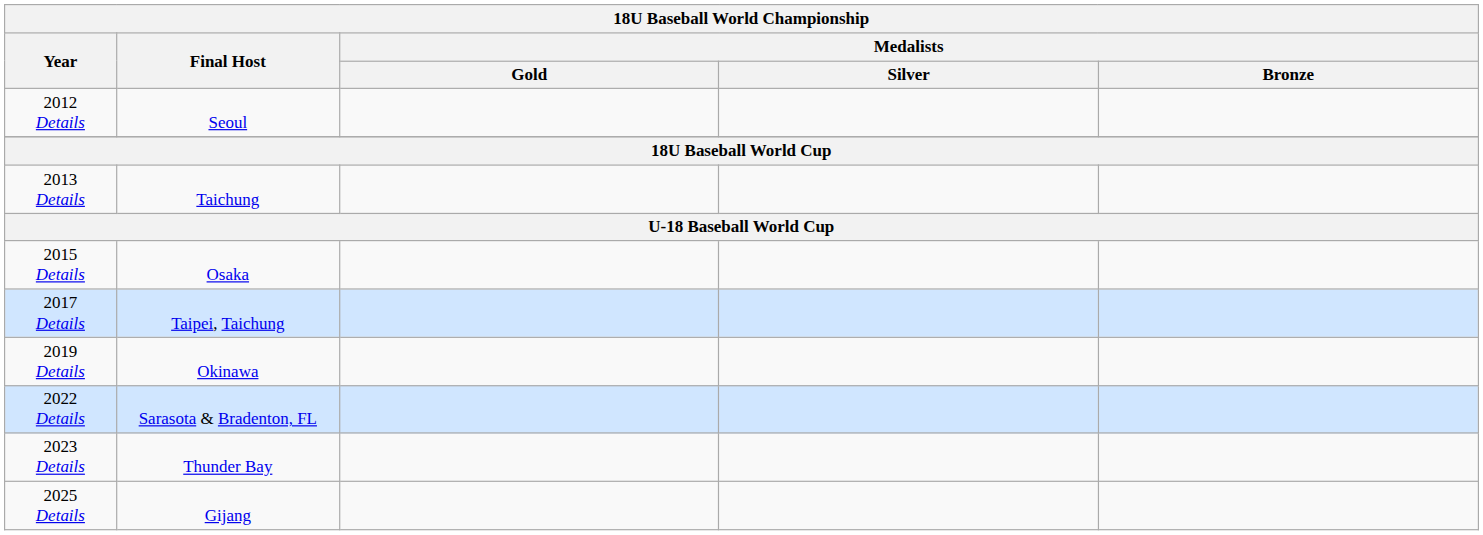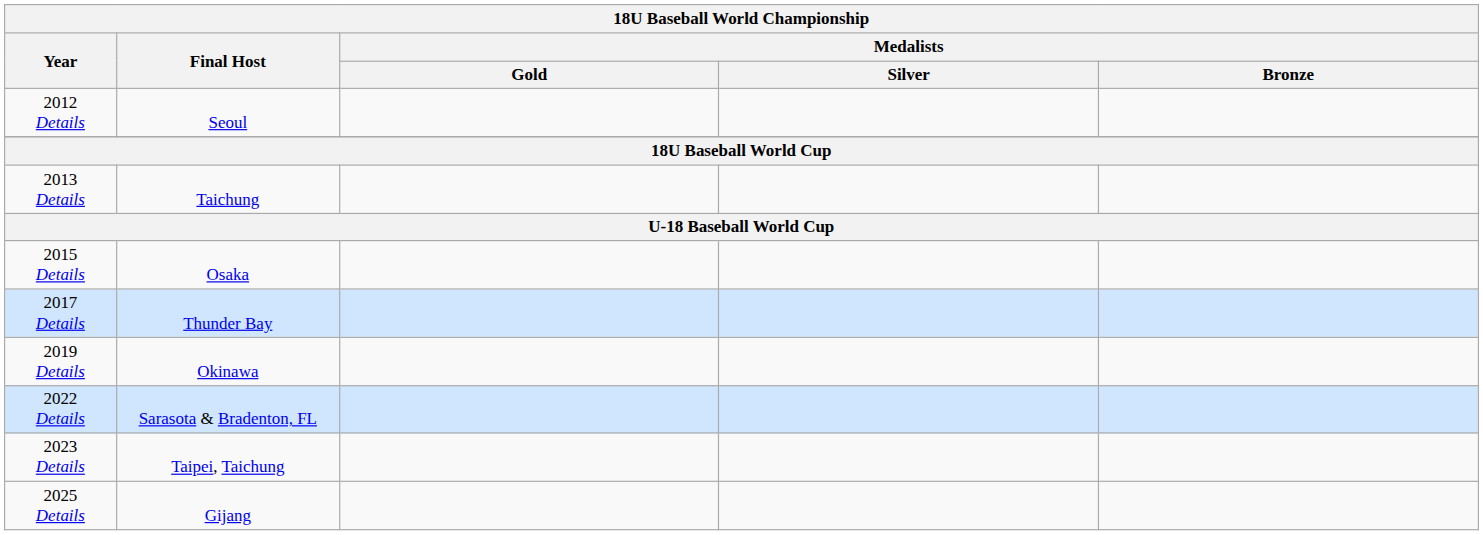 <table class="wikitable" style="font-size:90%; text-align: center;">
 <tr>
 <th colspan=6>18U Baseball World Championship</th>
 </tr>
 <tr>
 <th rowspan=2 width=5%>Year</th>
 <th rowspan=2 width=10%>Final Host</th>
 <th colspan=4>Medalists</th>
 </tr>
 <tr>
 <th width=17%>Gold</th>
 <th width=17%>Silver</th>
 <th width=17% colspan=2>Bronze</th>
 </tr>
 <tr>
 <td>2012<br><em><a href='#'>Details</a></em></td>
 <td><br><a href='#'>Seoul</a></td>
 <td><strong></strong></td>
 <td></td>
 <td colspan=2></td>
 </tr>
 <tr style="background: #D0E6FF;">
 </tr>
 <tr>
 <th colspan=7>18U Baseball World Cup</th>
 </tr>
 <tr>
 <td>2013<br><em><a href='#'>Details</a></em></td>
 <td><br><a href='#'>Taichung</a></td>
 <td><strong></strong></td>
 <td></td>
 <td colspan=2></td>
 </tr>
 <tr>
 <th colspan=7>U-18 Baseball World Cup</th>
 </tr>
 <tr>
 <td>2015<br><em><a href='#'>Details</a></em></td>
 <td><br><a href='#'>Osaka</a></td>
 <td><strong></strong></td>
 <td></td>
 <td colspan=2></td>
 </tr>
 <tr style="background: #D0E6FF;">
 <td>2017<br><em><a href='#'>Details</a></em></td>
-<td><br><a href='#'>Taipei</a>, <a href='#'>Taichung</a></td>
+<td><br><a href='#'>Thunder Bay</a></td>
 <td><strong></strong></td>
 <td></td>
 <td colspan=2></td>
 </tr>
 <tr>
 <td>2019<br><em><a href='#'>Details</a></em></td>
 <td><br><a href='#'>Okinawa</a></td>
 <td><strong></strong></td>
 <td></td>
 <td colspan=2></td>
 </tr>
 <tr style="background: #D0E6FF;">
 <td>2022<br><em><a href='#'>Details</a></em></td>
 <td><br><a href='#'>Sarasota</a> & <a href='#'>Bradenton, FL</a></td>
 <td><strong></strong></td>
 <td></td>
 <td colspan=2></td>
 </tr>
 <tr>
 <td>2023<br><em><a href='#'>Details</a></em></td>
-<td><br><a href='#'>Thunder Bay</a></td>
+<td><br><a href='#'>Taipei</a>, <a href='#'>Taichung</a></td>
 <td><strong></strong></td>
 <td></td>
 <td colspan=2></td>
 </tr>
 <tr>
 <td>2025<br><em><a href='#'>Details</a></em></td>
 <td><br><a href='#'>Gijang</a></td>
 <td></td>
 <td></td>
 <td colspan=2></td>
 </tr>
 </table>
